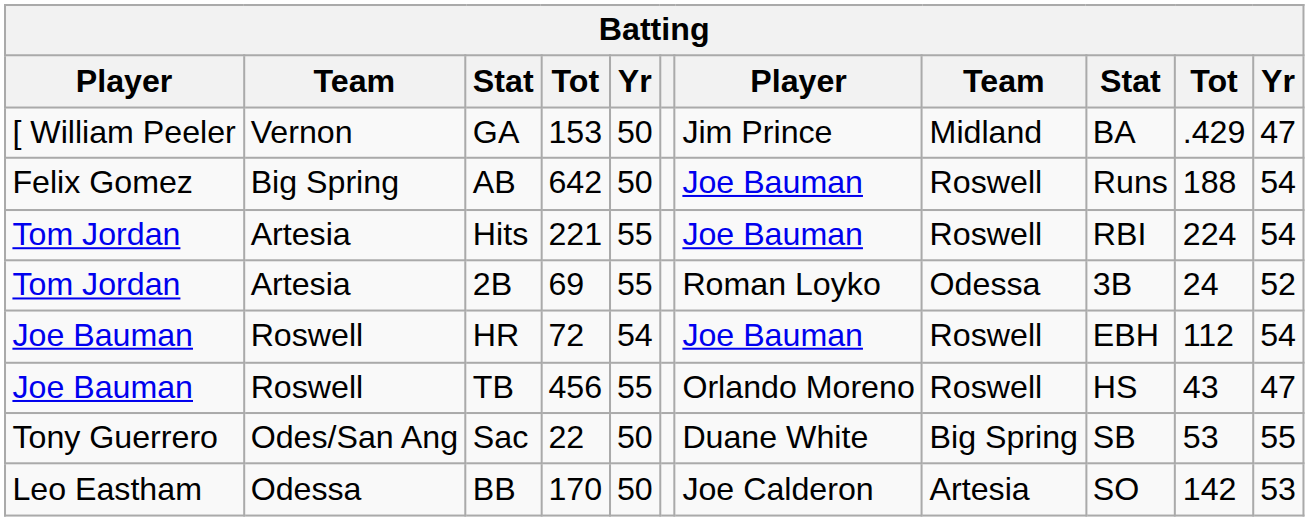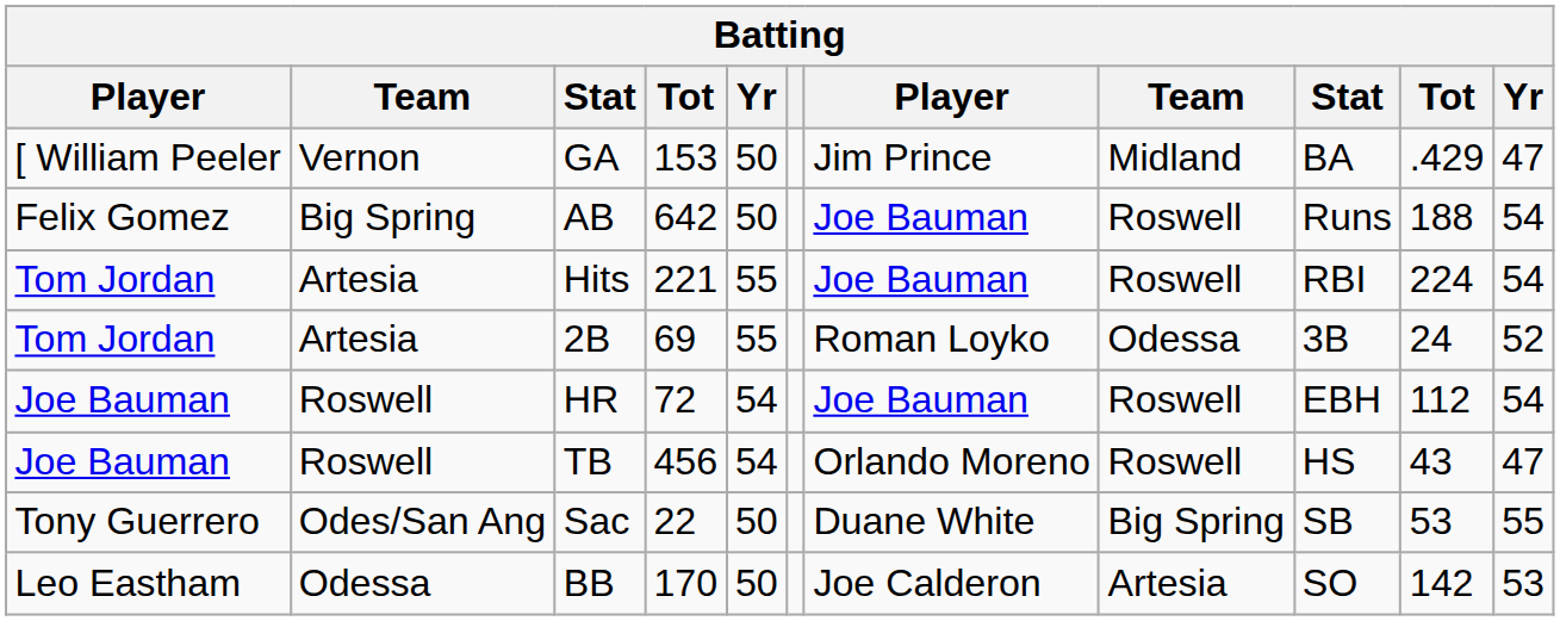 <table class="wikitable">
 <tr>
 <th Colspan=11>Batting</th>
 </tr>
 <tr>
 <th>Player</th>
 <th>Team</th>
 <th>Stat</th>
 <th>Tot</th>
 <th>Yr</th>
 <th></th>
 <th>Player</th>
 <th>Team</th>
 <th>Stat</th>
 <th>Tot</th>
 <th>Yr</th>
 </tr>
 <tr>
 <td>[ William Peeler</td>
 <td>Vernon</td>
 <td>GA</td>
 <td>153</td>
 <td>50</td>
 <td></td>
 <td>Jim Prince</td>
 <td>Midland</td>
 <td>BA</td>
 <td>.429</td>
 <td>47</td>
 </tr>
 <tr>
 <td>Felix Gomez</td>
 <td>Big Spring</td>
 <td>AB</td>
 <td>642</td>
 <td>50</td>
 <td></td>
 <td><a href='#'>Joe Bauman</a></td>
 <td>Roswell</td>
 <td>Runs</td>
 <td>188</td>
 <td>54</td>
 </tr>
 <tr>
 <td><a href='#'>Tom Jordan</a></td>
 <td>Artesia</td>
 <td>Hits</td>
 <td>221</td>
 <td>55</td>
 <td></td>
 <td><a href='#'>Joe Bauman</a></td>
 <td>Roswell</td>
 <td>RBI</td>
 <td>224</td>
 <td>54</td>
 </tr>
 <tr>
 <td><a href='#'>Tom Jordan</a></td>
 <td>Artesia</td>
 <td>2B</td>
 <td>69</td>
 <td>55</td>
 <td></td>
 <td>Roman Loyko</td>
 <td>Odessa</td>
 <td>3B</td>
 <td>24</td>
 <td>52</td>
 </tr>
 <tr>
 <td><a href='#'>Joe Bauman</a></td>
 <td>Roswell</td>
 <td>HR</td>
 <td>72</td>
 <td>54</td>
 <td></td>
 <td><a href='#'>Joe Bauman</a></td>
 <td>Roswell</td>
 <td>EBH</td>
 <td>112</td>
 <td>54</td>
 </tr>
 <tr>
 <td><a href='#'>Joe Bauman</a></td>
 <td>Roswell</td>
 <td>TB</td>
 <td>456</td>
-<td>55</td>
+<td>54</td>
 <td></td>
 <td>Orlando Moreno</td>
 <td>Roswell</td>
 <td>HS</td>
 <td>43</td>
 <td>47</td>
 </tr>
 <tr>
 <td>Tony Guerrero</td>
 <td>Odes/San Ang</td>
 <td>Sac</td>
 <td>22</td>
 <td>50</td>
 <td></td>
 <td>Duane White</td>
 <td>Big Spring</td>
 <td>SB</td>
 <td>53</td>
 <td>55</td>
 </tr>
 <tr>
 <td>Leo Eastham</td>
 <td>Odessa</td>
 <td>BB</td>
 <td>170</td>
 <td>50</td>
 <td></td>
 <td>Joe Calderon</td>
 <td>Artesia</td>
 <td>SO</td>
 <td>142</td>
 <td>53</td>
 </tr>
 </table>
